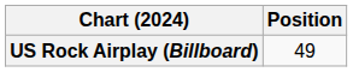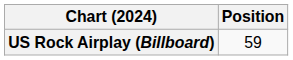 <table class="wikitable plainrowheaders" style="text-align: center">
 <tr>
 <th scope="col">Chart (2024)</th>
 <th scope="col">Position</th>
 </tr>
 <tr>
 <th scope="row">US Rock Airplay (<em>Billboard</em>)</th>
-<td>49</td>
+<td>59</td>
 </tr>
 </table>
